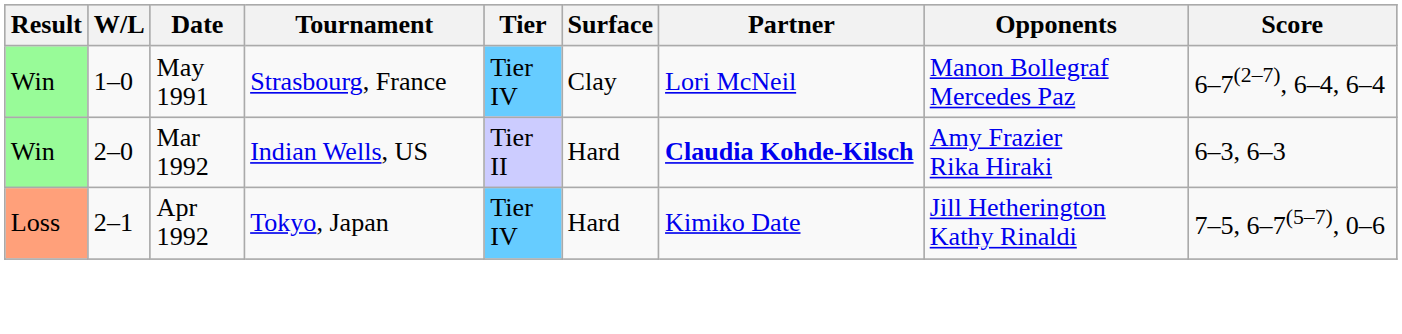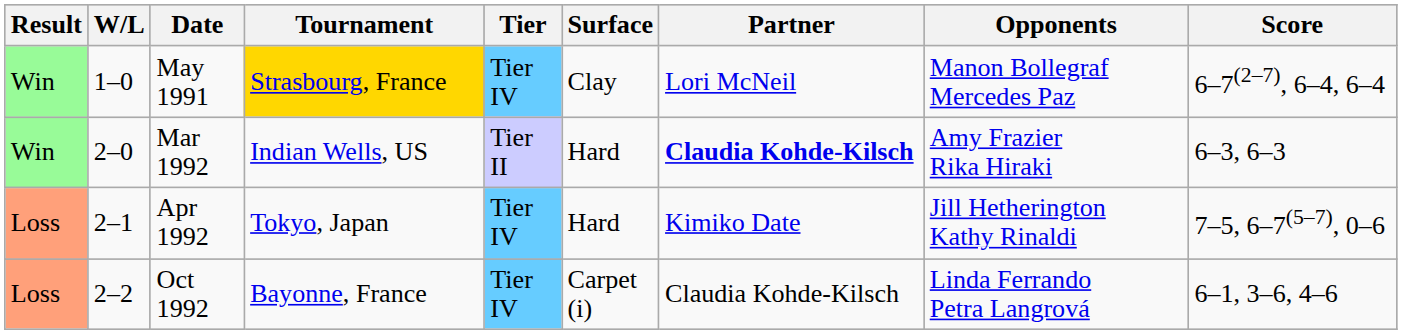 <table class="sortable wikitable">
 <tr>
 <th>Result</th>
 <th style="width:30px" class="unsortable">W/L</th>
 <th style="width:50px">Date</th>
 <th style="width:140px">Tournament</th>
 <th style="width:40px">Tier</th>
 <th style="width:50px">Surface</th>
 <th style="width:155px">Partner</th>
 <th style="width:155px">Opponents</th>
 <th style="width:120px" class="unsortable">Score</th>
 </tr>
 <tr>
 <td style="background:#98fb98;">Win</td>
 <td>1–0</td>
 <td>May 1991</td>
-<td><a href='#'>Strasbourg</a>, France</td>
+<td style="background: gold;"><a href='#'>Strasbourg</a>, France</td>
 <td style="background:#66ccff;">Tier IV</td>
 <td>Clay</td>
 <td> <a href='#'>Lori McNeil</a></td>
 <td> <a href='#'>Manon Bollegraf</a> <br>  <a href='#'>Mercedes Paz</a></td>
 <td>6–7<sup>(2–7)</sup>, 6–4, 6–4</td>
 </tr>
 <tr>
 <td style="background:#98fb98;">Win</td>
 <td>2–0</td>
 <td>Mar 1992</td>
 <td><a href='#'>Indian Wells</a>, US</td>
 <td style="background:#ccccff;">Tier II</td>
 <td>Hard</td>
 <td><strong> <a href='#'>Claudia Kohde-Kilsch</a></strong></td>
 <td> <a href='#'>Amy Frazier</a> <br>  <a href='#'>Rika Hiraki</a></td>
 <td>6–3, 6–3</td>
 </tr>
 <tr>
 <td style="background:#ffa07a;">Loss</td>
 <td>2–1</td>
 <td>Apr 1992</td>
 <td><a href='#'>Tokyo</a>, Japan</td>
 <td style="background:#66ccff;">Tier IV</td>
 <td>Hard</td>
 <td> <a href='#'>Kimiko Date</a></td>
 <td> <a href='#'>Jill Hetherington</a> <br>  <a href='#'>Kathy Rinaldi</a></td>
 <td>7–5, 6–7<sup>(5–7)</sup>, 0–6</td>
 </tr>
+<tr>
+<td style="background:#ffa07a;">Loss</td>
+<td>2–2</td>
+<td>Oct 1992</td>
+<td><a href='#'>Bayonne</a>, France</td>
+<td style="background:#66ccff;">Tier IV</td>
+<td>Carpet (i)</td>
+<td> Claudia Kohde-Kilsch</td>
+<td> <a href='#'>Linda Ferrando</a> <br>  <a href='#'>Petra Langrová</a></td>
+<td>6–1, 3–6, 4–6</td>
+</tr>
 </table>
